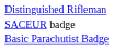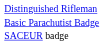 <table>
 <tr>
 <td></td>
 <td><a href='#'>Distinguished Rifleman</a></td>
 </tr>
 <tr>
 <td></td>
-<td><a href='#'>SACEUR</a> badge</td>
+<td><a href='#'>Basic Parachutist Badge</a></td>
 </tr>
 <tr>
 <td></td>
-<td><a href='#'>Basic Parachutist Badge</a></td>
+<td><a href='#'>SACEUR</a> badge</td>
 </tr>
 </table>
